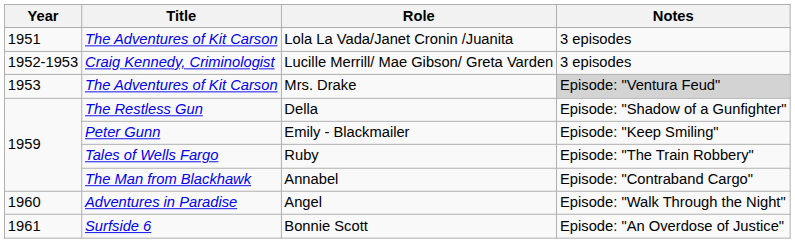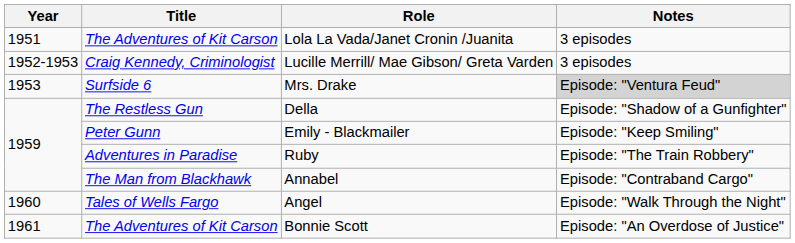 <table class="wikitable sortable sticky-header">
 <tr>
 <th>Year</th>
 <th>Title</th>
 <th>Role</th>
 <th>Notes</th>
 </tr>
 <tr>
 <td>1951</td>
 <td><em><a href='#'>The Adventures of Kit Carson</a></em></td>
 <td>Lola La Vada/Janet Cronin /Juanita</td>
 <td>3 episodes</td>
 </tr>
 <tr>
 <td>1952-1953</td>
 <td><em><a href='#'>Craig Kennedy, Criminologist</a></em></td>
 <td>Lucille Merrill/ Mae Gibson/ Greta Varden</td>
 <td>3 episodes</td>
 </tr>
 <tr>
 <td>1953</td>
-<td><em><a href='#'>The Adventures of Kit Carson</a></em></td>
+<td><em><a href='#'>Surfside 6</a></em></td>
 <td>Mrs. Drake</td>
 <td style="background: lightgrey;">Episode: "Ventura Feud"</td>
 </tr>
 <tr>
 <td rowspan=4>1959</td>
 <td><em><a href='#'>The Restless Gun</a></em></td>
 <td>Della</td>
 <td>Episode: "Shadow of a Gunfighter"</td>
 </tr>
 <tr>
 <td><em><a href='#'>Peter Gunn</a></em></td>
 <td>Emily - Blackmailer</td>
 <td>Episode: "Keep Smiling"</td>
 </tr>
 <tr>
-<td><em><a href='#'>Tales of Wells Fargo</a></em></td>
+<td><em><a href='#'>Adventures in Paradise</a></em></td>
 <td>Ruby</td>
 <td>Episode: "The Train Robbery"</td>
 </tr>
 <tr>
 <td><em><a href='#'>The Man from Blackhawk</a></em></td>
 <td>Annabel</td>
 <td>Episode: "Contraband Cargo"</td>
 </tr>
 <tr>
 <td>1960</td>
-<td><em><a href='#'>Adventures in Paradise</a></em></td>
+<td><em><a href='#'>Tales of Wells Fargo</a></em></td>
 <td>Angel</td>
 <td>Episode: "Walk Through the Night"</td>
 </tr>
 <tr>
 <td>1961</td>
-<td><em><a href='#'>Surfside 6</a></em></td>
+<td><em><a href='#'>The Adventures of Kit Carson</a></em></td>
 <td>Bonnie Scott</td>
 <td>Episode: "An Overdose of Justice"</td>
 </tr>
 </table>
